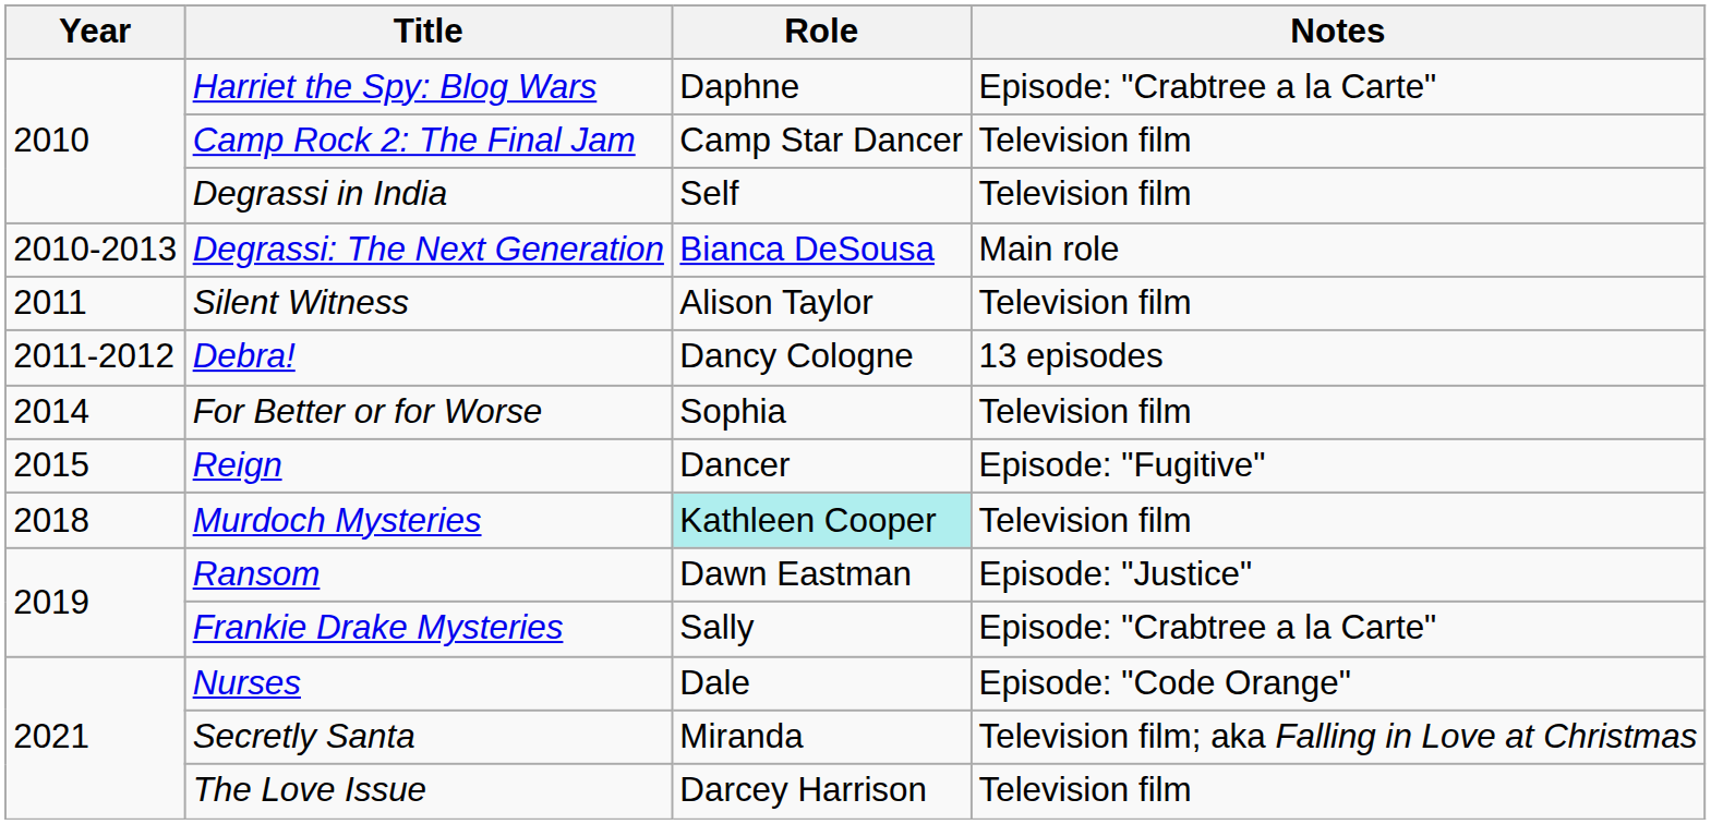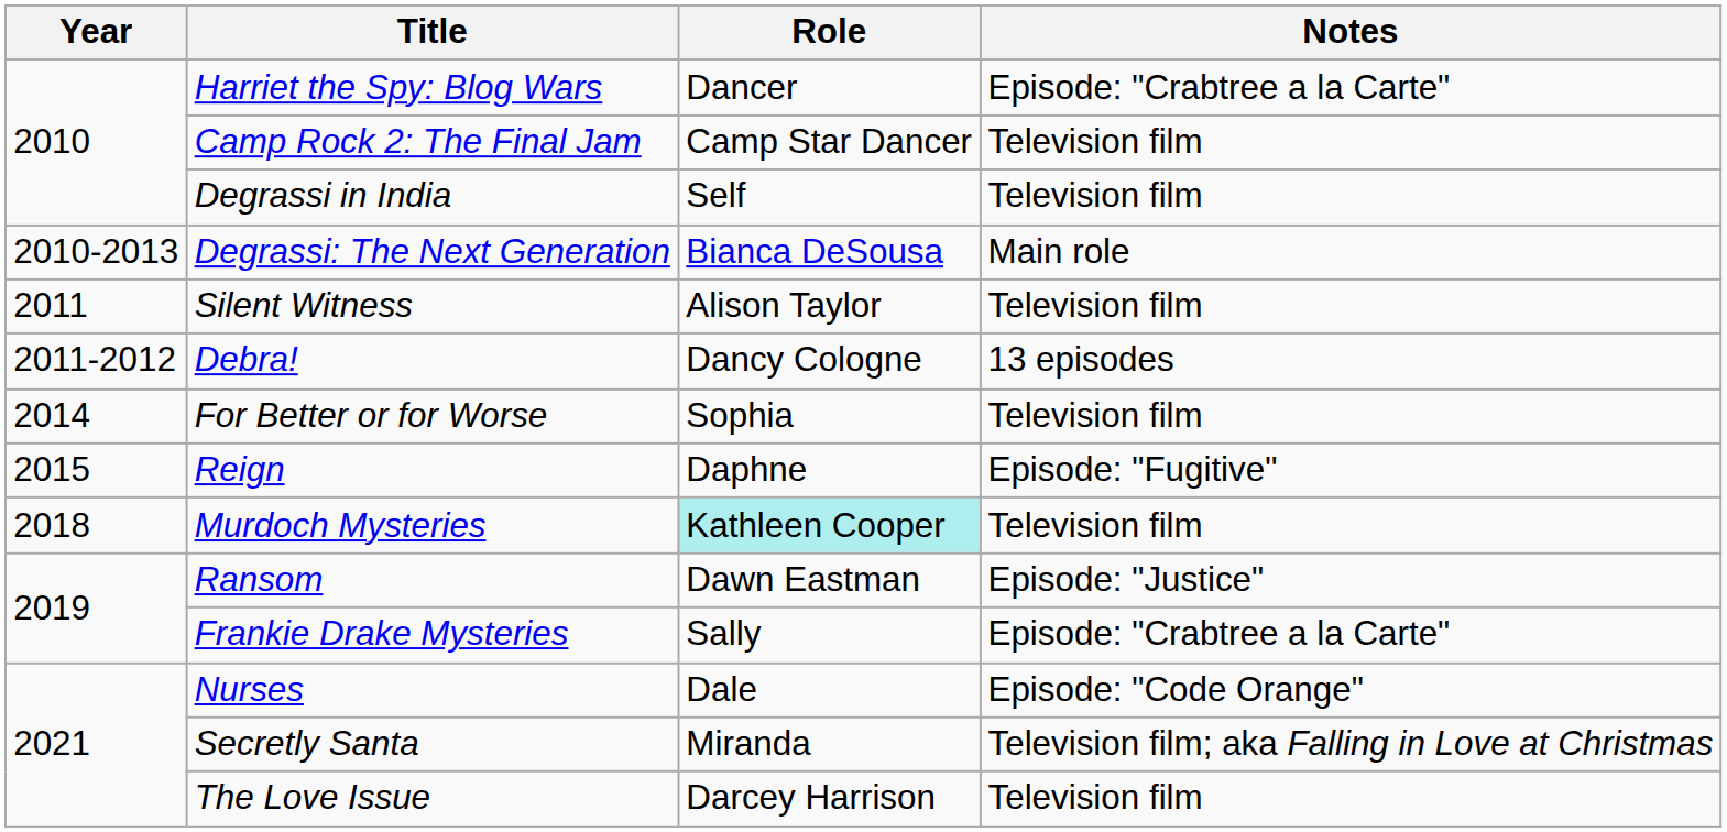 <table class="wikitable">
 <tr>
 <th>Year</th>
 <th>Title</th>
 <th>Role</th>
 <th>Notes</th>
 </tr>
 <tr>
 <td rowspan="3">2010</td>
 <td><em><a href='#'>Harriet the Spy: Blog Wars</a></em></td>
-<td>Daphne</td>
+<td>Dancer</td>
 <td>Episode: "Crabtree a la Carte"</td>
 </tr>
 <tr>
 <td><em><a href='#'>Camp Rock 2: The Final Jam</a></em></td>
 <td>Camp Star Dancer</td>
 <td>Television film</td>
 </tr>
 <tr>
 <td><em>Degrassi in India</em></td>
 <td>Self</td>
 <td>Television film</td>
 </tr>
 <tr>
 <td>2010-2013</td>
 <td><em><a href='#'>Degrassi: The Next Generation</a></em></td>
 <td><a href='#'>Bianca DeSousa</a></td>
 <td>Main role</td>
 </tr>
 <tr>
 <td>2011</td>
 <td><em>Silent Witness</em></td>
 <td>Alison Taylor</td>
 <td>Television film</td>
 </tr>
 <tr>
 <td>2011-2012</td>
 <td><em><a href='#'>Debra!</a></em></td>
 <td>Dancy Cologne</td>
 <td>13 episodes</td>
 </tr>
 <tr>
 <td>2014</td>
 <td><em>For Better or for Worse</em></td>
 <td>Sophia</td>
 <td>Television film</td>
 </tr>
 <tr>
 <td>2015</td>
 <td><em><a href='#'>Reign</a></em></td>
-<td>Dancer</td>
+<td>Daphne</td>
 <td>Episode: "Fugitive"</td>
 </tr>
 <tr>
 <td>2018</td>
 <td><em><a href='#'>Murdoch Mysteries</a></em></td>
 <td style="background: paleturquoise;">Kathleen Cooper</td>
 <td>Television film</td>
 </tr>
 <tr>
 <td rowspan="2">2019</td>
 <td><em><a href='#'>Ransom</a></em></td>
 <td>Dawn Eastman</td>
 <td>Episode: "Justice"</td>
 </tr>
 <tr>
 <td><em><a href='#'>Frankie Drake Mysteries</a></em></td>
 <td>Sally</td>
 <td>Episode: "Crabtree a la Carte"</td>
 </tr>
 <tr>
 <td rowspan="3">2021</td>
 <td><em><a href='#'>Nurses</a></em></td>
 <td>Dale</td>
 <td>Episode: "Code Orange"</td>
 </tr>
 <tr>
 <td><em>Secretly Santa</em></td>
 <td>Miranda</td>
 <td>Television film; aka <em>Falling in Love at Christmas</em></td>
 </tr>
 <tr>
 <td><em>The Love Issue</em></td>
 <td>Darcey Harrison</td>
 <td>Television film</td>
 </tr>
 </table>
